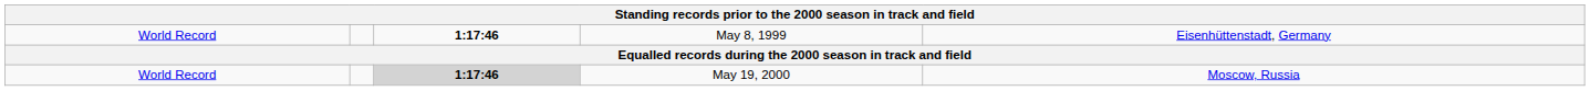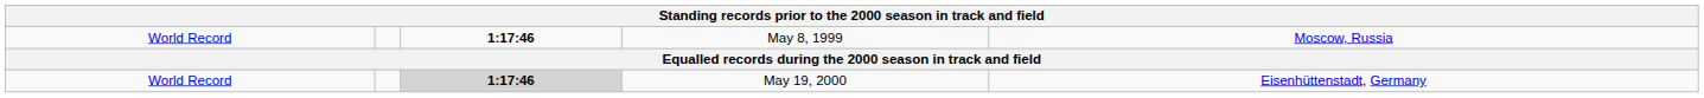 <table class="wikitable" style="text-align:center; width:100%">
 <tr>
 <th colspan="5">Standing records prior to the 2000 season in track and field</th>
 </tr>
 <tr>
 <td><a href='#'>World Record</a></td>
 <td></td>
 <td><strong>1:17:46</strong></td>
 <td>May 8, 1999</td>
-<td> <a href='#'>Eisenhüttenstadt</a>, <a href='#'>Germany</a></td>
+<td> <a href='#'>Moscow, Russia</a></td>
 </tr>
 <tr>
 <th colspan="5">Equalled records during the 2000 season in track and field</th>
 </tr>
 <tr>
 <td><a href='#'>World Record</a></td>
 <td></td>
 <td style="background: lightgrey;"><strong>1:17:46</strong></td>
 <td>May 19, 2000</td>
-<td> <a href='#'>Moscow, Russia</a></td>
+<td> <a href='#'>Eisenhüttenstadt</a>, <a href='#'>Germany</a></td>
 </tr>
 </table>
